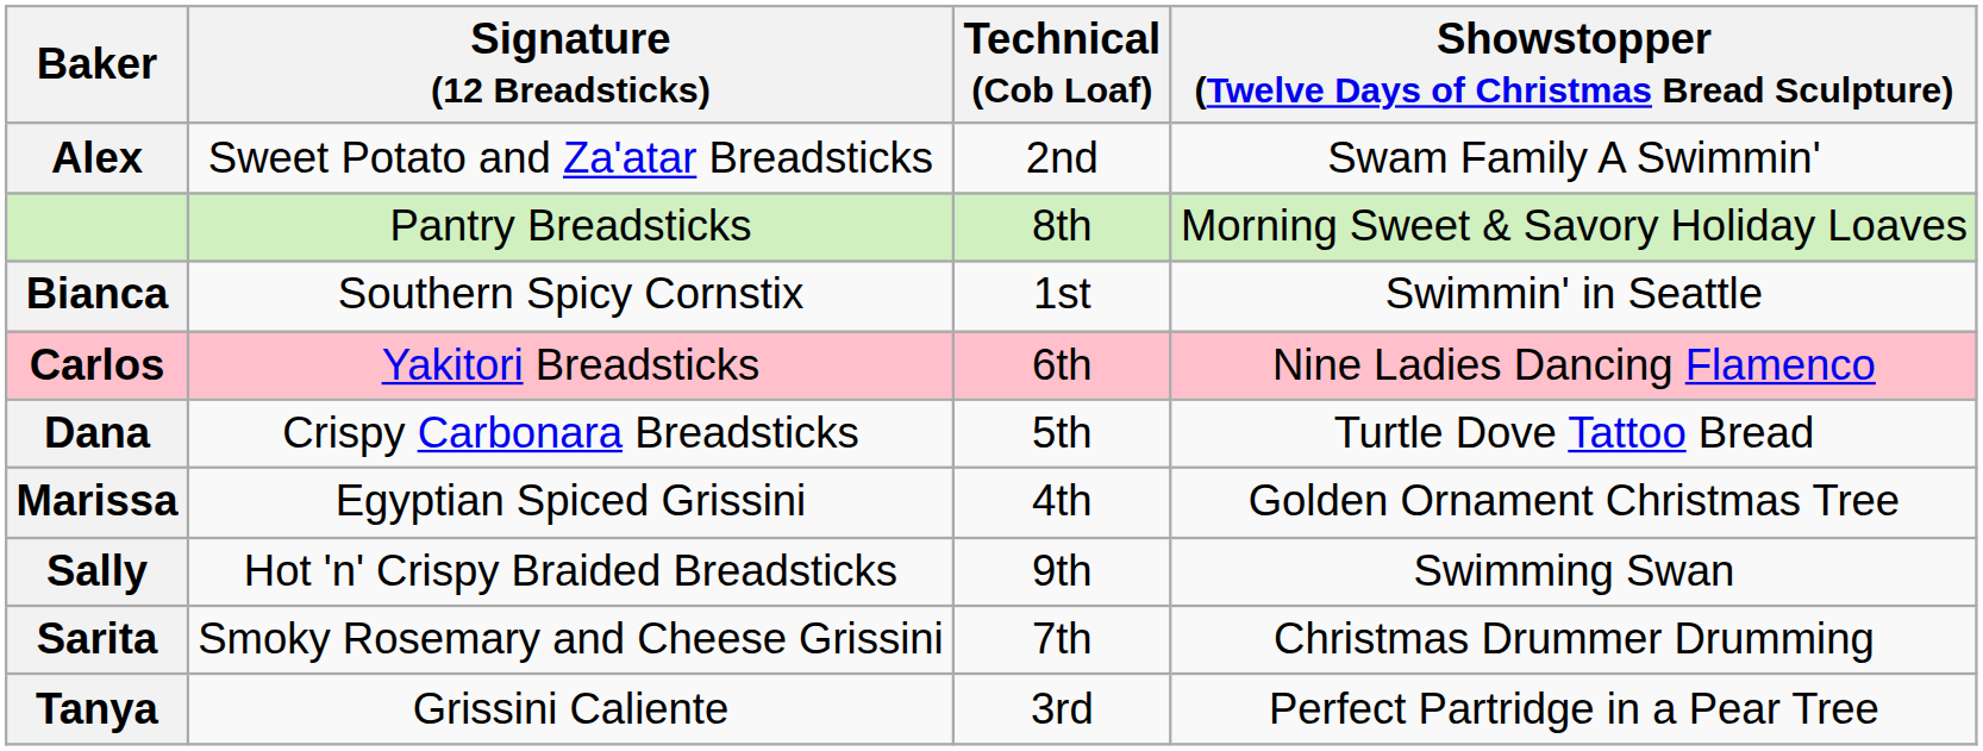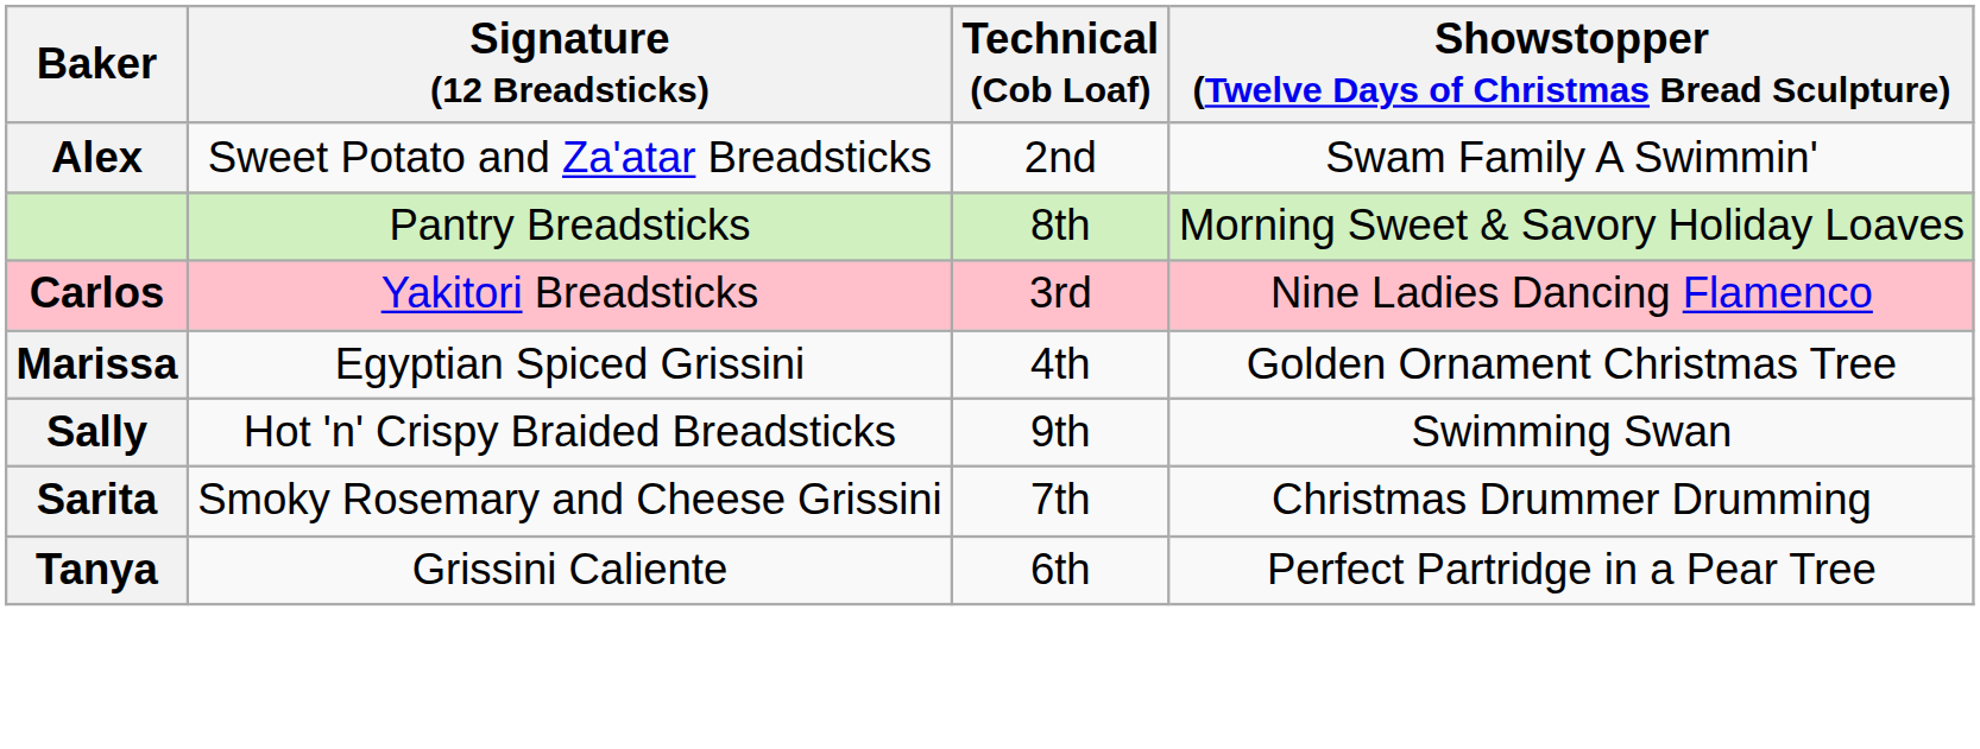 <table class="wikitable sortable" style="text-align:center;">
 <tr>
 <th scope="col">Baker</th>
 <th scope="col" class="unsortable">Signature<br><small>(12 Breadsticks)</small></th>
 <th scope="col">Technical<br><small>(Cob Loaf)</small></th>
 <th scope="col" class="unsortable">Showstopper<br><small>(<a href='#'>Twelve Days of Christmas</a> Bread Sculpture)</small></th>
 </tr>
 <tr>
 <th scope="row">Alex</th>
 <td>Sweet Potato and <a href='#'>Za'atar</a> Breadsticks</td>
 <td>2nd</td>
 <td>Swam Family A Swimmin'</td>
 </tr>
 <tr style="background:#d0f0c0;">
 <th scope="row" style="background:#d0f0c0;"></th>
 <td>Pantry Breadsticks</td>
 <td>8th</td>
 <td>Morning Sweet & Savory Holiday Loaves</td>
 </tr>
-<tr>
-<th scope="row">Bianca</th>
-<td>Southern Spicy Cornstix</td>
-<td>1st</td>
-<td>Swimmin' in Seattle</td>
-</tr>
 <tr style="background:pink;">
 <th scope="row" style="background:pink;">Carlos</th>
 <td><a href='#'>Yakitori</a> Breadsticks</td>
-<td>6th</td>
+<td>3rd</td>
 <td>Nine Ladies Dancing <a href='#'>Flamenco</a></td>
-</tr>
-<tr>
-<th scope="row">Dana</th>
-<td>Crispy <a href='#'>Carbonara</a> Breadsticks</td>
-<td>5th</td>
-<td>Turtle Dove <a href='#'>Tattoo</a> Bread</td>
 </tr>
 <tr>
 <th scope="row">Marissa</th>
 <td>Egyptian Spiced Grissini</td>
 <td>4th</td>
 <td>Golden Ornament Christmas Tree</td>
 </tr>
 <tr>
 <th scope="row">Sally</th>
 <td>Hot 'n' Crispy Braided Breadsticks</td>
 <td>9th</td>
 <td>Swimming Swan</td>
 </tr>
 <tr>
 <th scope="row">Sarita</th>
 <td>Smoky Rosemary and Cheese Grissini</td>
 <td>7th</td>
 <td>Christmas Drummer Drumming</td>
 </tr>
 <tr>
 <th scope="row">Tanya</th>
 <td>Grissini Caliente</td>
-<td>3rd</td>
+<td>6th</td>
 <td>Perfect Partridge in a Pear Tree</td>
 </tr>
 </table>
